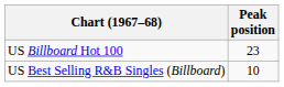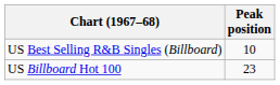 <table class="wikitable sortable">
 <tr>
 <th>Chart (1967–68)</th>
 <th>Peak<br>position</th>
 </tr>
 <tr>
+<td>US <a href='#'>Best Selling R&B Singles</a> (<em>Billboard</em>)</td>
+<td align="center">10</td>
+</tr>
+<tr>
 <td>US <a href='#'><em>Billboard</em> Hot 100</a></td>
 <td align="center">23</td>
 </tr>
-<tr>
-<td>US <a href='#'>Best Selling R&B Singles</a> (<em>Billboard</em>)</td>
-<td align="center">10</td>
-</tr>
 </table>
